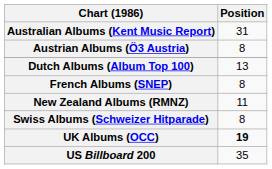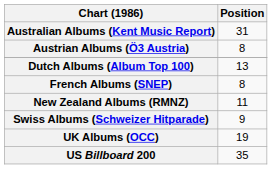 <table class="wikitable sortable plainrowheaders" style="text-align:center">
 <tr>
 <th scope="col">Chart (1986)</th>
 <th scope="col">Position</th>
 </tr>
 <tr>
 <th scope="row">Australian Albums (<a href='#'>Kent Music Report</a>)</th>
 <td>31</td>
 </tr>
 <tr>
 <th scope="row">Austrian Albums (<a href='#'>Ö3 Austria</a>)</th>
 <td>8</td>
 </tr>
 <tr>
 </tr>
 <tr>
 <th scope="row">Dutch Albums (<a href='#'>Album Top 100</a>)</th>
 <td>13</td>
 </tr>
 <tr>
 <th scope="row">French Albums (<a href='#'>SNEP</a>)</th>
 <td>8</td>
 </tr>
 <tr>
 <th scope="row">New Zealand Albums (RMNZ)</th>
 <td>11</td>
 </tr>
 <tr>
 <th scope="row">Swiss Albums (<a href='#'>Schweizer Hitparade</a>)</th>
-<td>8</td>
+<td>9</td>
 </tr>
 <tr>
 <th scope="row">UK Albums (<a href='#'>OCC</a>)</th>
-<td><strong>19</strong></td>
+<td>19</td>
 </tr>
 <tr>
 <th scope="row">US <em>Billboard</em> 200</th>
 <td>35</td>
 </tr>
 </table>
